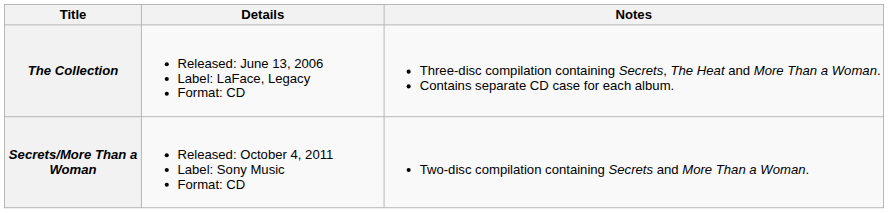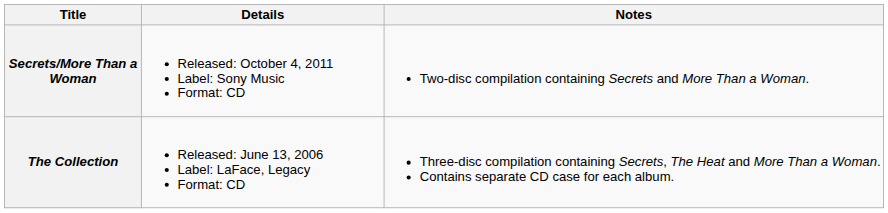 <table class="wikitable plainrowheaders">
 <tr>
 <th scope="col" style="width:10em;">Title</th>
 <th scope="col" style="width:18em;">Details</th>
 <th scope="col">Notes</th>
 </tr>
 <tr>
+<th scope="row"><em>Secrets/More Than a Woman</em></th>
+<td><br><ul><li>Released: October 4, 2011</li><li>Label: Sony Music</li><li>Format: CD</li></ul></td>
+<td><br><ul><li>Two-disc compilation containing <em>Secrets</em> and <em>More Than a Woman</em>.</li></ul></td>
+</tr>
+<tr>
 <th scope="row"><em>The Collection</em></th>
 <td><br><ul><li>Released: June 13, 2006</li><li>Label: LaFace, Legacy</li><li>Format: CD</li></ul></td>
 <td><br><ul><li>Three-disc compilation containing <em>Secrets</em>, <em>The Heat</em> and <em>More Than a Woman</em>.</li><li>Contains separate CD case for each album.</li></ul></td>
 </tr>
-<tr>
-<th scope="row"><em>Secrets/More Than a Woman</em></th>
-<td><br><ul><li>Released: October 4, 2011</li><li>Label: Sony Music</li><li>Format: CD</li></ul></td>
-<td><br><ul><li>Two-disc compilation containing <em>Secrets</em> and <em>More Than a Woman</em>.</li></ul></td>
-</tr>
 </table>
